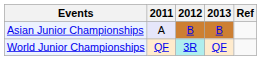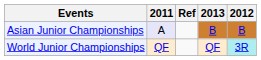 <table class="wikitable" style="font-size: 90%; text-align:center">
 <tr>
 <th>Events</th>
 <th>2011</th>
+<th>Ref</th>
+<th>2013</th>
 <th>2012</th>
-<th>2013</th>
-<th>Ref</th>
 </tr>
 <tr>
 <td bgcolor="#ECF2FF"; align="left"><a href='#'>Asian Junior Championships</a></td>
 <td style="background: lavender;">A</td>
+<td></td>
 <td bgcolor=CD7F32><a href='#'>B</a></td>
 <td bgcolor=CD7F32><a href='#'>B</a></td>
-<td></td>
 </tr>
 <tr>
 <td bgcolor="#ECF2FF"; align="left"><a href='#'>World Junior Championships</a></td>
 <td bgcolor=FFEBCD><a href='#'>QF</a></td>
+<td></td>
+<td bgcolor=FFEBCD><a href='#'>QF</a></td>
 <td bgcolor=AFEEEE><a href='#'>3R</a></td>
-<td bgcolor=FFEBCD><a href='#'>QF</a></td>
-<td></td>
 </tr>
 </table>
